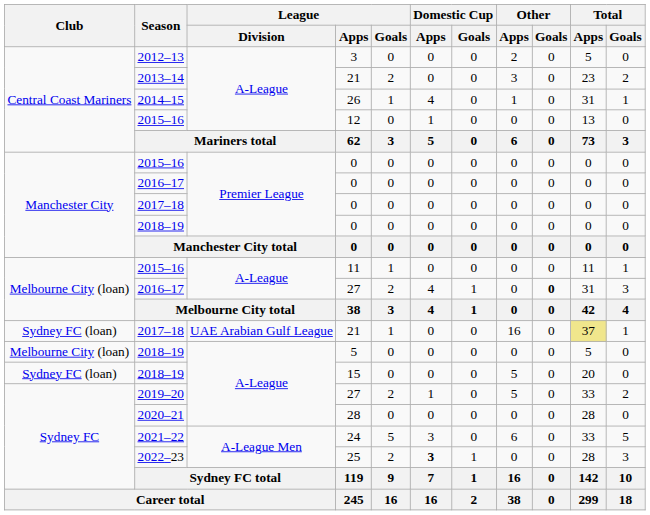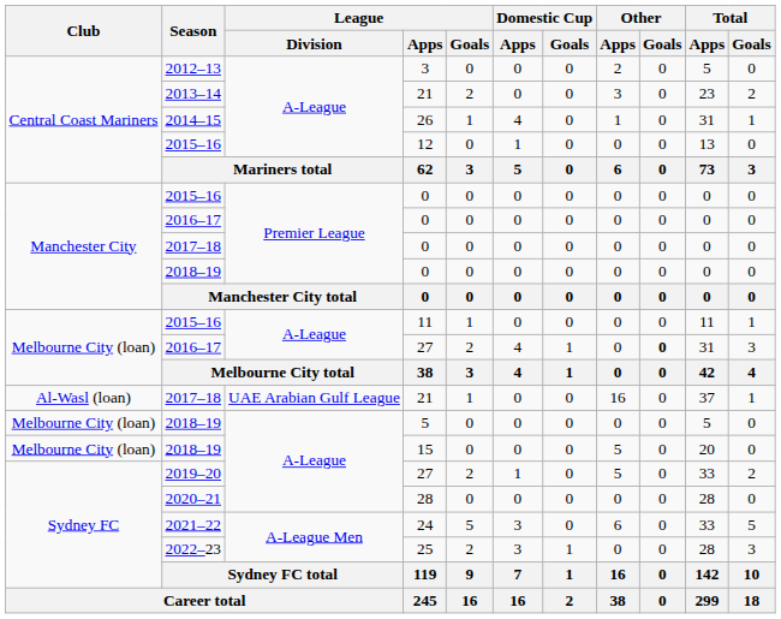 <table class="wikitable" style="text-align: center">
 <tr>
 <th rowspan="2">Club</th>
 <th rowspan="2">Season</th>
 <th colspan="3">League</th>
 <th colspan="2">Domestic Cup</th>
 <th colspan="2">Other</th>
 <th colspan="2">Total</th>
 </tr>
 <tr>
 <th>Division</th>
 <th>Apps</th>
 <th>Goals</th>
 <th>Apps</th>
 <th>Goals</th>
 <th>Apps</th>
 <th>Goals</th>
 <th>Apps</th>
 <th>Goals</th>
 </tr>
 <tr>
 <td rowspan="5"><a href='#'>Central Coast Mariners</a></td>
 <td><a href='#'>2012–13</a></td>
 <td rowspan="4"><a href='#'>A-League</a></td>
 <td>3</td>
 <td>0</td>
 <td>0</td>
 <td>0</td>
 <td>2</td>
 <td>0</td>
 <td>5</td>
 <td>0</td>
 </tr>
 <tr>
 <td><a href='#'>2013–14</a></td>
 <td>21</td>
 <td>2</td>
 <td>0</td>
 <td>0</td>
 <td>3</td>
 <td>0</td>
 <td>23</td>
 <td>2</td>
 </tr>
 <tr>
 <td><a href='#'>2014–15</a></td>
 <td>26</td>
 <td>1</td>
 <td>4</td>
 <td>0</td>
 <td>1</td>
 <td>0</td>
 <td>31</td>
 <td>1</td>
 </tr>
 <tr>
 <td><a href='#'>2015–16</a></td>
 <td>12</td>
 <td>0</td>
 <td>1</td>
 <td>0</td>
 <td>0</td>
 <td>0</td>
 <td>13</td>
 <td>0</td>
 </tr>
 <tr>
 <th colspan=2>Mariners total</th>
 <th>62</th>
 <th>3</th>
 <th>5</th>
 <th>0</th>
 <th>6</th>
 <th>0</th>
 <th>73</th>
 <th>3</th>
 </tr>
 <tr>
 <td rowspan=5><a href='#'>Manchester City</a></td>
 <td><a href='#'>2015–16</a></td>
 <td rowspan=4><a href='#'>Premier League</a></td>
 <td>0</td>
 <td>0</td>
 <td>0</td>
 <td>0</td>
 <td>0</td>
 <td>0</td>
 <td>0</td>
 <td>0</td>
 </tr>
 <tr>
 <td><a href='#'>2016–17</a></td>
 <td>0</td>
 <td>0</td>
 <td>0</td>
 <td>0</td>
 <td>0</td>
 <td>0</td>
 <td>0</td>
 <td>0</td>
 </tr>
 <tr>
 <td><a href='#'>2017–18</a></td>
 <td>0</td>
 <td>0</td>
 <td>0</td>
 <td>0</td>
 <td>0</td>
 <td>0</td>
 <td>0</td>
 <td>0</td>
 </tr>
 <tr>
 <td><a href='#'>2018–19</a></td>
 <td>0</td>
 <td>0</td>
 <td>0</td>
 <td>0</td>
 <td>0</td>
 <td>0</td>
 <td>0</td>
 <td>0</td>
 </tr>
 <tr>
 <th colspan=2>Manchester City total</th>
 <th>0</th>
 <th>0</th>
 <th>0</th>
 <th>0</th>
 <th>0</th>
 <th>0</th>
 <th>0</th>
 <th>0</th>
 </tr>
 <tr>
 <td rowspan=3><a href='#'>Melbourne City</a> (loan)</td>
 <td><a href='#'>2015–16</a></td>
 <td rowspan=2><a href='#'>A-League</a></td>
 <td>11</td>
 <td>1</td>
 <td>0</td>
 <td>0</td>
 <td>0</td>
 <td>0</td>
 <td>11</td>
 <td>1</td>
 </tr>
 <tr>
 <td><a href='#'>2016–17</a></td>
 <td>27</td>
 <td>2</td>
 <td>4</td>
 <td>1</td>
 <td>0</td>
 <td><strong>0</strong></td>
 <td>31</td>
 <td>3</td>
 </tr>
 <tr>
 <th colspan=2>Melbourne City total</th>
 <th>38</th>
 <th>3</th>
 <th>4</th>
 <th>1</th>
 <th>0</th>
 <th>0</th>
 <th>42</th>
 <th>4</th>
 </tr>
 <tr>
-<td><a href='#'>Sydney FC</a> (loan)</td>
+<td><a href='#'>Al-Wasl</a> (loan)</td>
 <td><a href='#'>2017–18</a></td>
 <td><a href='#'>UAE Arabian Gulf League</a></td>
 <td>21</td>
 <td>1</td>
 <td>0</td>
 <td>0</td>
 <td>16</td>
 <td>0</td>
-<td style="background: khaki;">37</td>
+<td>37</td>
 <td>1</td>
 </tr>
 <tr>
 <td rowspan=1><a href='#'>Melbourne City</a> (loan)</td>
 <td><a href='#'>2018–19</a></td>
 <td rowspan="4"><a href='#'>A-League</a></td>
 <td>5</td>
 <td>0</td>
 <td>0</td>
 <td>0</td>
 <td>0</td>
 <td>0</td>
 <td>5</td>
 <td>0</td>
 </tr>
 <tr>
-<td><a href='#'>Sydney FC</a> (loan)</td>
+<td rowspan=1><a href='#'>Melbourne City</a> (loan)</td>
 <td><a href='#'>2018–19</a></td>
 <td>15</td>
 <td>0</td>
 <td>0</td>
 <td>0</td>
 <td>5</td>
 <td>0</td>
 <td>20</td>
 <td>0</td>
 </tr>
 <tr>
 <td rowspan="5"><a href='#'>Sydney FC</a></td>
 <td><a href='#'>2019–20</a></td>
 <td>27</td>
 <td>2</td>
 <td>1</td>
 <td>0</td>
 <td>5</td>
 <td>0</td>
 <td>33</td>
 <td>2</td>
 </tr>
 <tr>
 <td><a href='#'>2020–21</a></td>
 <td>28</td>
 <td>0</td>
 <td>0</td>
 <td>0</td>
 <td>0</td>
 <td>0</td>
 <td>28</td>
 <td>0</td>
 </tr>
 <tr>
 <td><a href='#'>2021–22</a></td>
 <td rowspan="2"><a href='#'>A-League Men</a></td>
 <td>24</td>
 <td>5</td>
 <td>3</td>
 <td>0</td>
 <td>6</td>
 <td>0</td>
 <td>33</td>
 <td>5</td>
 </tr>
 <tr>
 <td><a href='#'>2022</a><a href='#'>–</a>23</td>
 <td>25</td>
 <td>2</td>
-<td><strong>3</strong></td>
+<td>3</td>
 <td>1</td>
 <td>0</td>
 <td>0</td>
 <td>28</td>
 <td>3</td>
 </tr>
 <tr>
 <th colspan="2">Sydney FC total</th>
 <th>119</th>
 <th>9</th>
 <th>7</th>
 <th>1</th>
 <th>16</th>
 <th>0</th>
 <th>142</th>
 <th>10</th>
 </tr>
 <tr>
 <th colspan="3">Career total</th>
 <th>245</th>
 <th>16</th>
 <th>16</th>
 <th>2</th>
 <th>38</th>
 <th>0</th>
 <th>299</th>
 <th>18</th>
 </tr>
 </table>
